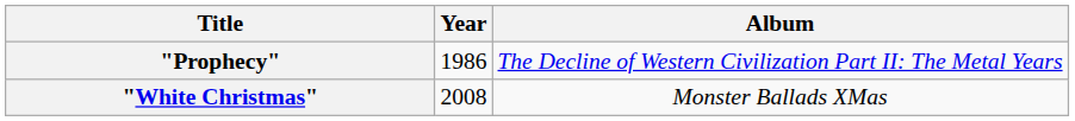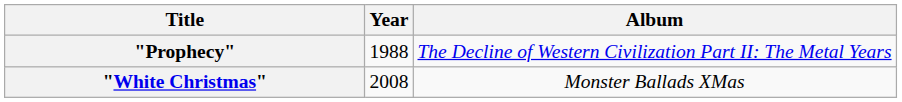 <table class="wikitable plainrowheaders" style="text-align:center;">
 <tr>
 <th scope="col" style="width:18em;">Title</th>
 <th scope="col">Year</th>
 <th scope="col">Album</th>
 </tr>
 <tr>
 <th scope="row">"Prophecy"</th>
-<td>1986</td>
+<td>1988</td>
 <td><em><a href='#'>The Decline of Western Civilization Part II: The Metal Years</a></em></td>
 </tr>
 <tr>
 <th scope="row">"<a href='#'>White Christmas</a>"</th>
 <td>2008</td>
 <td><em>Monster Ballads XMas</em></td>
 </tr>
 </table>
